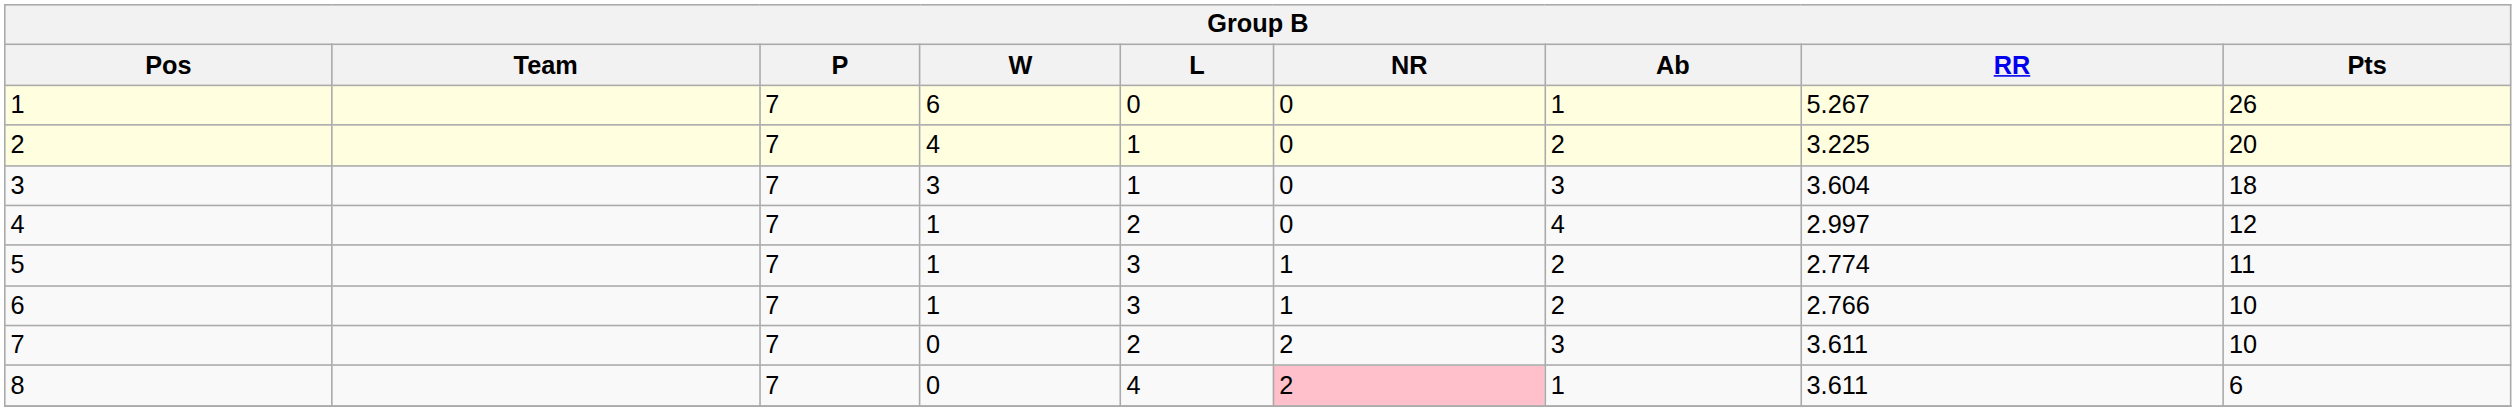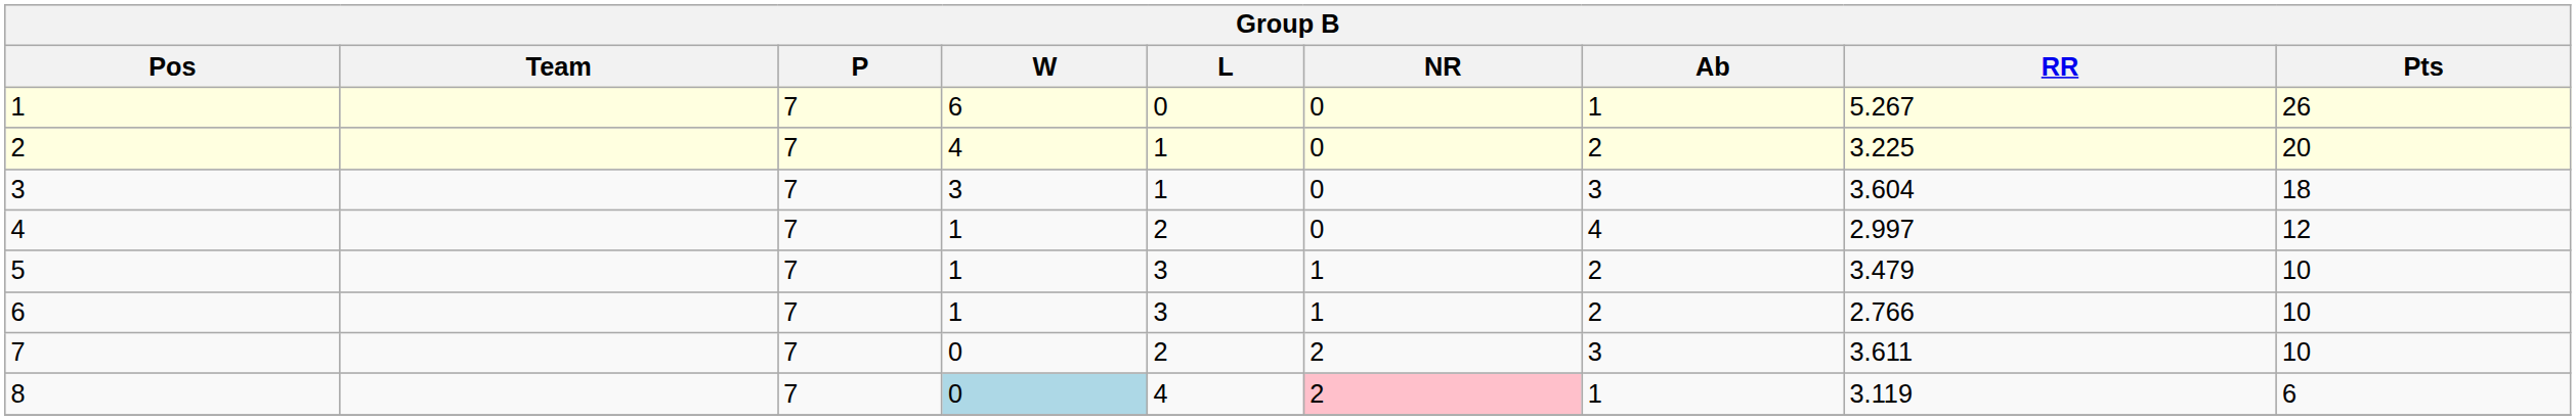 <table class="wikitable" width="80%">
 <tr bgcolor="#efefef">
 <th colspan=9>Group B</th>
 </tr>
 <tr bgcolor="#efefef">
 <th>Pos</th>
 <th>Team</th>
 <th>P</th>
 <th>W</th>
 <th>L</th>
 <th>NR</th>
 <th>Ab</th>
 <th><a href='#'>RR</a></th>
 <th>Pts</th>
 </tr>
 <tr bgcolor="#ffffe0">
 <td>1</td>
 <td></td>
 <td>7</td>
 <td>6</td>
 <td>0</td>
 <td>0</td>
 <td>1</td>
 <td>5.267</td>
 <td>26</td>
 </tr>
 <tr bgcolor="#ffffe0">
 <td>2</td>
 <td></td>
 <td>7</td>
 <td>4</td>
 <td>1</td>
 <td>0</td>
 <td>2</td>
 <td>3.225</td>
 <td>20</td>
 </tr>
 <tr>
 <td>3</td>
 <td></td>
 <td>7</td>
 <td>3</td>
 <td>1</td>
 <td>0</td>
 <td>3</td>
 <td>3.604</td>
 <td>18</td>
 </tr>
 <tr>
 <td>4</td>
 <td></td>
 <td>7</td>
 <td>1</td>
 <td>2</td>
 <td>0</td>
 <td>4</td>
 <td>2.997</td>
 <td>12</td>
 </tr>
 <tr>
 <td>5</td>
 <td></td>
 <td>7</td>
 <td>1</td>
 <td>3</td>
 <td>1</td>
 <td>2</td>
-<td>2.774</td>
-<td>11</td>
+<td>3.479</td>
+<td>10</td>
 </tr>
 <tr>
 <td>6</td>
 <td></td>
 <td>7</td>
 <td>1</td>
 <td>3</td>
 <td>1</td>
 <td>2</td>
 <td>2.766</td>
 <td>10</td>
 </tr>
 <tr>
 <td>7</td>
 <td></td>
 <td>7</td>
 <td>0</td>
 <td>2</td>
 <td>2</td>
 <td>3</td>
 <td>3.611</td>
 <td>10</td>
 </tr>
 <tr>
 <td>8</td>
 <td></td>
 <td>7</td>
-<td>0</td>
+<td style="background: lightblue;">0</td>
 <td>4</td>
 <td style="background: pink;">2</td>
 <td>1</td>
-<td>3.611</td>
+<td>3.119</td>
 <td>6</td>
 </tr>
 <tr>
 </tr>
 </table>
